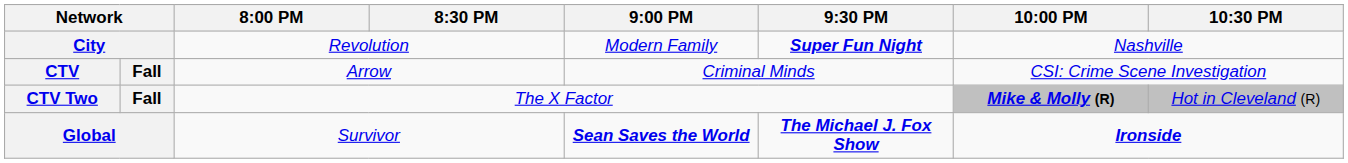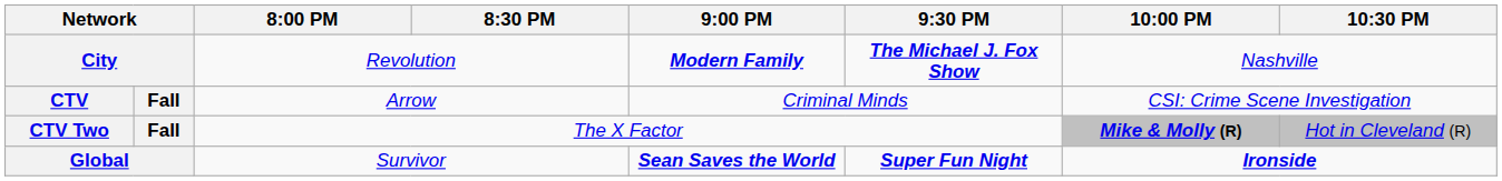 <table class="wikitable" style="width:100%;margin-right:0;text-align:center">
 <tr>
 <th colspan="2" style="width:10%;">Network</th>
 <th style="width:11.5%;">8:00 PM</th>
 <th style="width:11.5%;">8:30 PM</th>
 <th style="width:11.5%;">9:00 PM</th>
 <th style="width:11.5%;">9:30 PM</th>
 <th style="width:11.5%;">10:00 PM</th>
 <th style="width:11.5%;">10:30 PM</th>
 </tr>
 <tr>
 <th colspan="2"><a href='#'>City</a></th>
 <td colspan="2"><em><a href='#'>Revolution</a></em></td>
-<td><em><a href='#'>Modern Family</a></em></td>
-<td><strong><em><a href='#'>Super Fun Night</a></em></strong></td>
+<td><strong><em><a href='#'>Modern Family</a></em></strong></td>
+<td><strong><em><a href='#'>The Michael J. Fox Show</a></em></strong></td>
 <td colspan="2"><em><a href='#'>Nashville</a></em> </td>
 </tr>
 <tr>
 <th colspan="1"><a href='#'>CTV</a></th>
 <th>Fall</th>
 <td colspan="2"><em><a href='#'>Arrow</a></em></td>
 <td colspan="2"><em><a href='#'>Criminal Minds</a></em></td>
 <td colspan="2"><em><a href='#'>CSI: Crime Scene Investigation</a></em></td>
 </tr>
 <tr>
 <th colspan="1"><a href='#'>CTV Two</a></th>
 <th>Fall</th>
 <td colspan="4"><em><a href='#'>The X Factor</a></em></td>
 <td style="background:silver;"><strong><em><a href='#'>Mike & Molly</a></em> <small>(R)</small></strong></td>
 <td style="background:silver;"><em><a href='#'>Hot in Cleveland</a></em> <small>(R)</small></td>
 </tr>
 <tr>
 <th colspan="2"><a href='#'>Global</a></th>
 <td colspan="2"><em><a href='#'>Survivor</a></em></td>
 <td><strong><em><a href='#'>Sean Saves the World</a></em></strong></td>
-<td><strong><em><a href='#'>The Michael J. Fox Show</a></em></strong></td>
+<td><strong><em><a href='#'>Super Fun Night</a></em></strong></td>
 <td colspan="2"><strong><em><a href='#'>Ironside</a></em></strong></td>
 </tr>
 </table>
